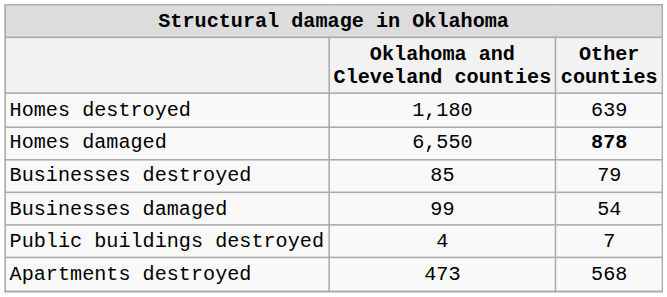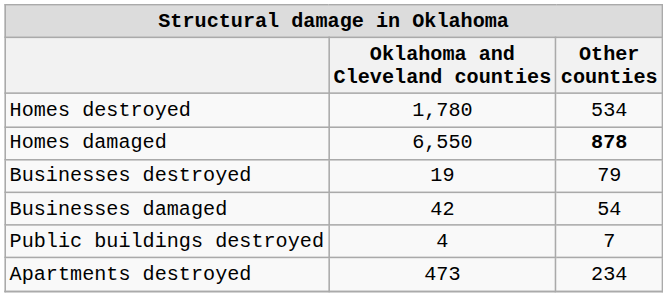 <table class="wikitable" style="margin:0 0 0.5em 1em;float:right;">
 <tr>
 <th colspan="4" style= background:#DCDCDC; color:#FFFFFF; border: 2px solid #D33A5D>Structural damage in Oklahoma</th>
 </tr>
 <tr>
 <th></th>
 <th>Oklahoma and<br>Cleveland counties</th>
 <th>Other<br>counties</th>
 </tr>
 <tr>
 <td>Homes destroyed</td>
-<td style="text-align:center;">1,180</td>
-<td style="text-align:center;">639</td>
+<td style="text-align:center;">1,780</td>
+<td style="text-align:center;">534</td>
 </tr>
 <tr>
 <td>Homes damaged</td>
 <td style="text-align:center;">6,550</td>
 <td style="text-align:center;"><strong>878</strong></td>
 </tr>
 <tr>
 <td>Businesses destroyed</td>
-<td style="text-align:center;">85</td>
+<td style="text-align:center;">19</td>
 <td style="text-align:center;">79</td>
 </tr>
 <tr>
 <td>Businesses damaged</td>
-<td style="text-align:center;">99</td>
+<td style="text-align:center;">42</td>
 <td style="text-align:center;">54</td>
 </tr>
 <tr>
 <td>Public buildings destroyed</td>
 <td style="text-align:center;">4</td>
 <td style="text-align:center;">7</td>
 </tr>
 <tr>
 <td>Apartments destroyed</td>
 <td style="text-align:center;">473</td>
-<td style="text-align:center;">568</td>
+<td style="text-align:center;">234</td>
 </tr>
 <tr>
 </tr>
 </table>
